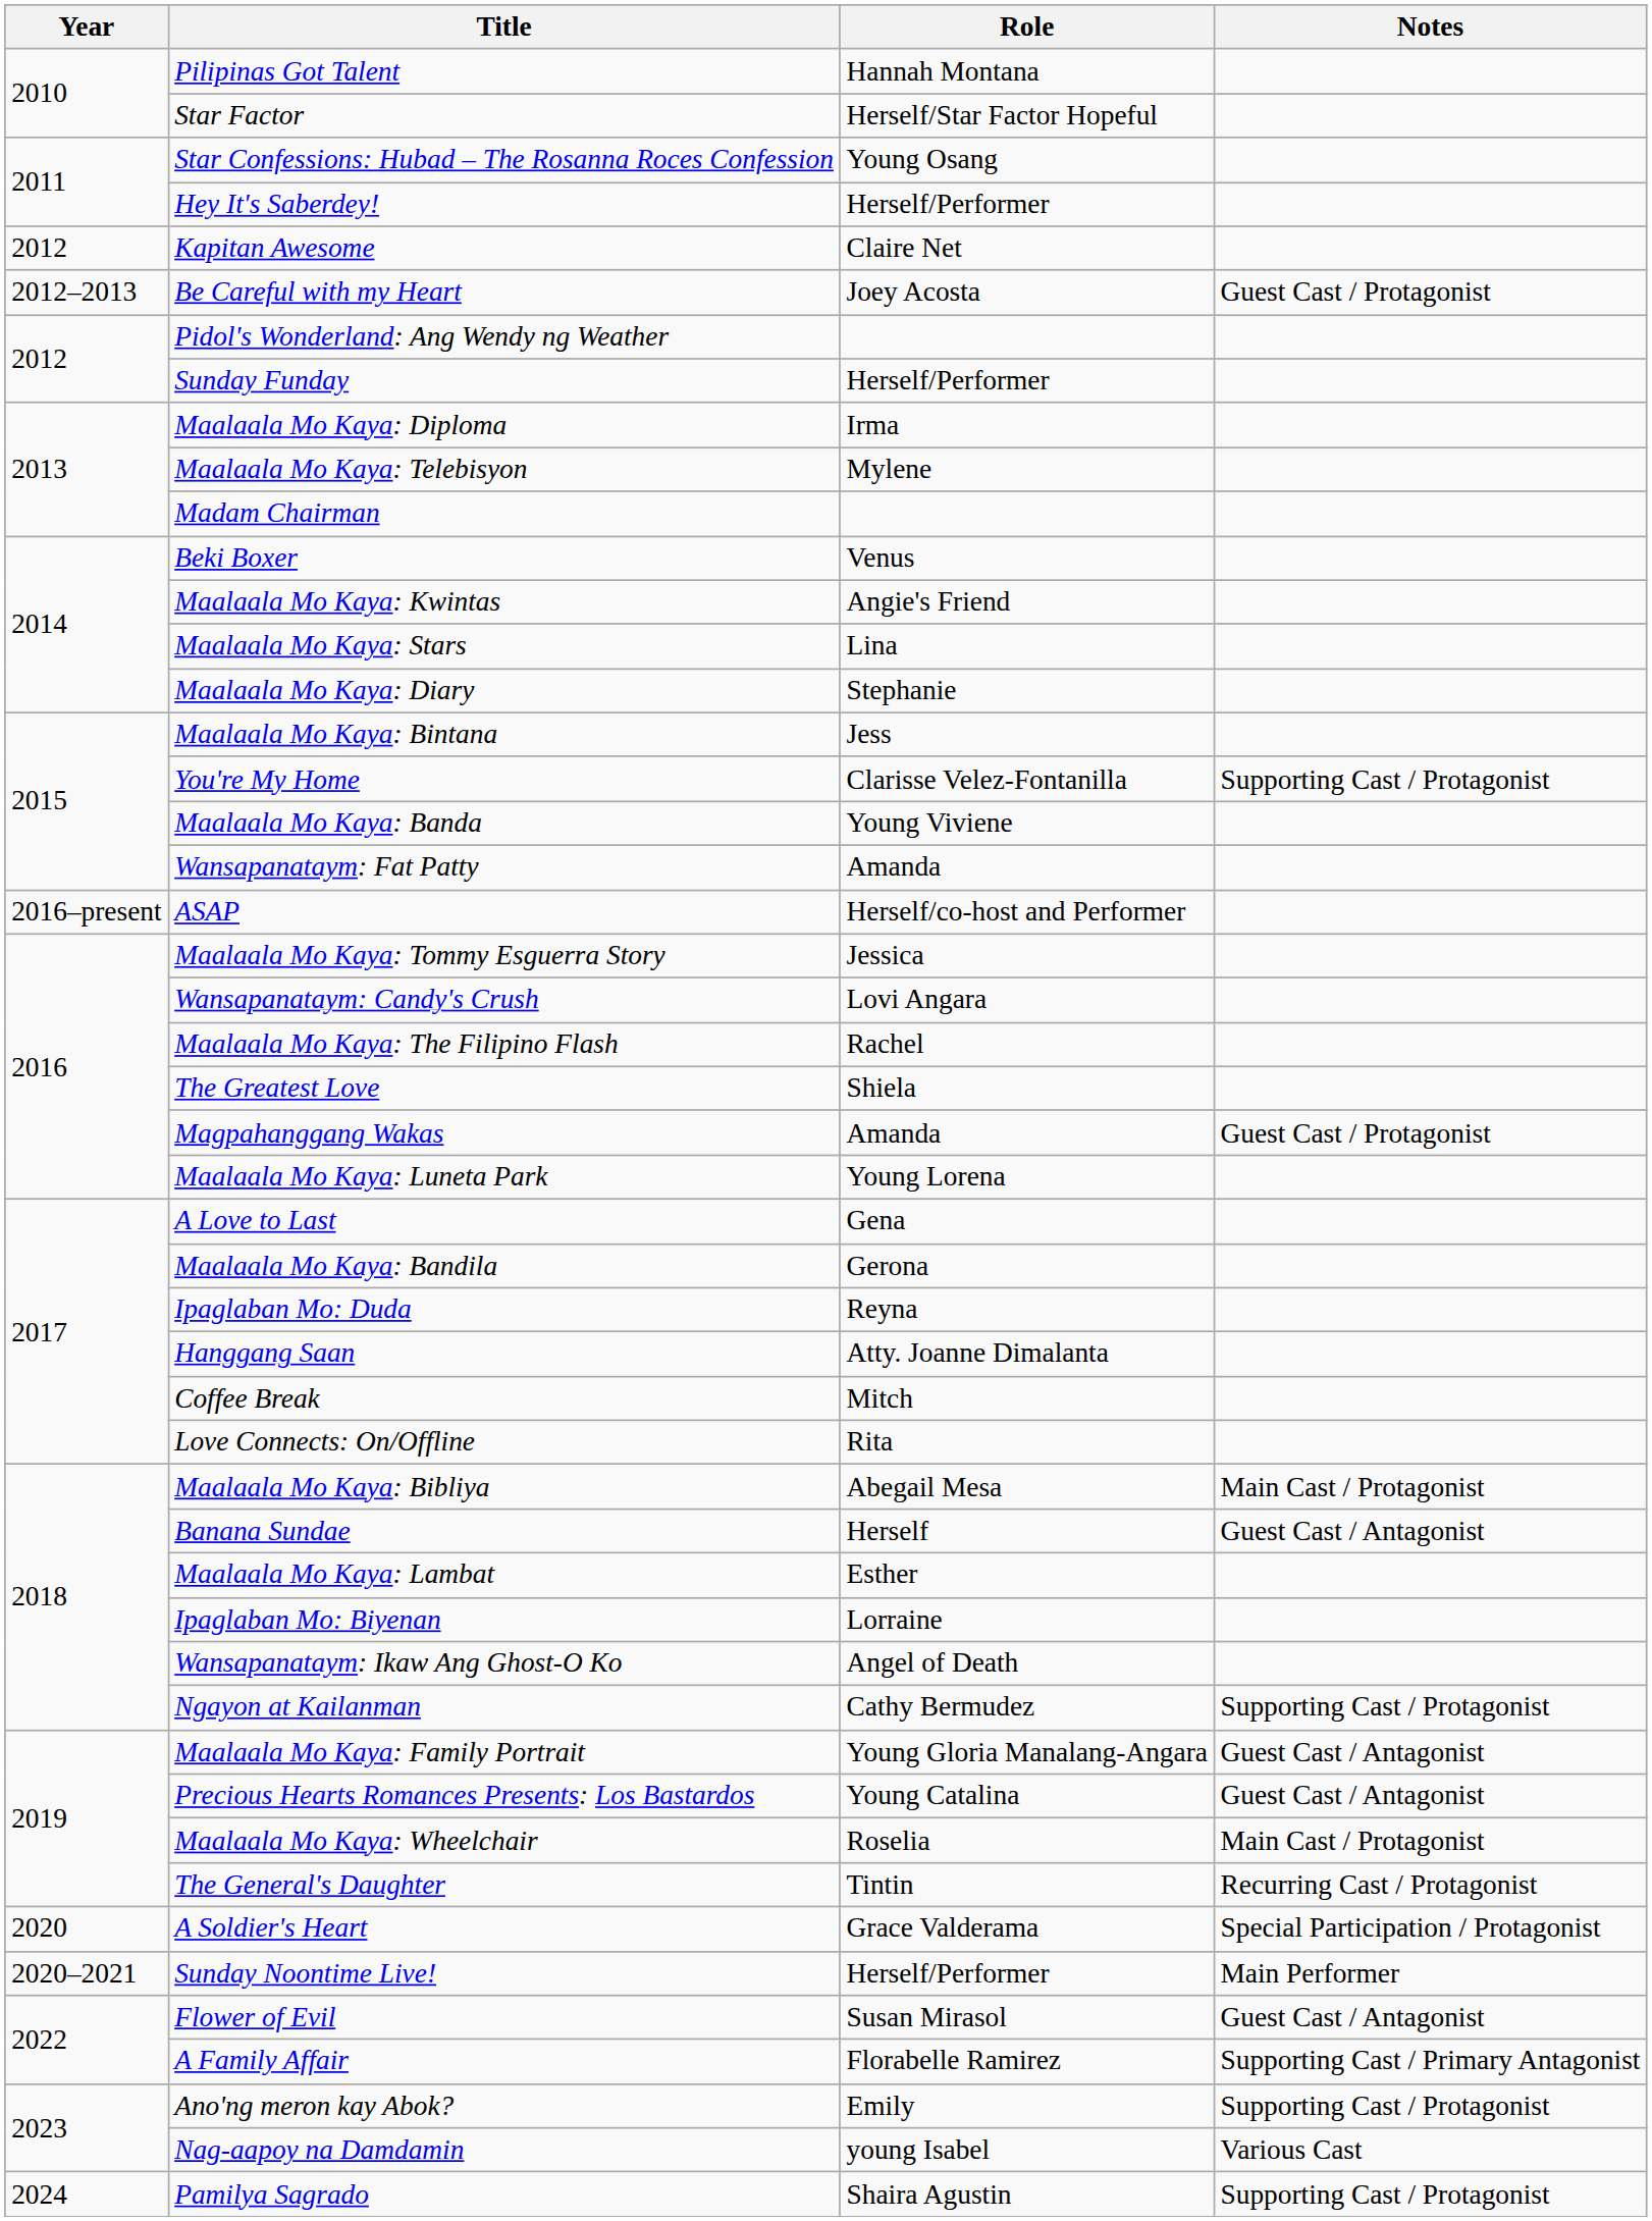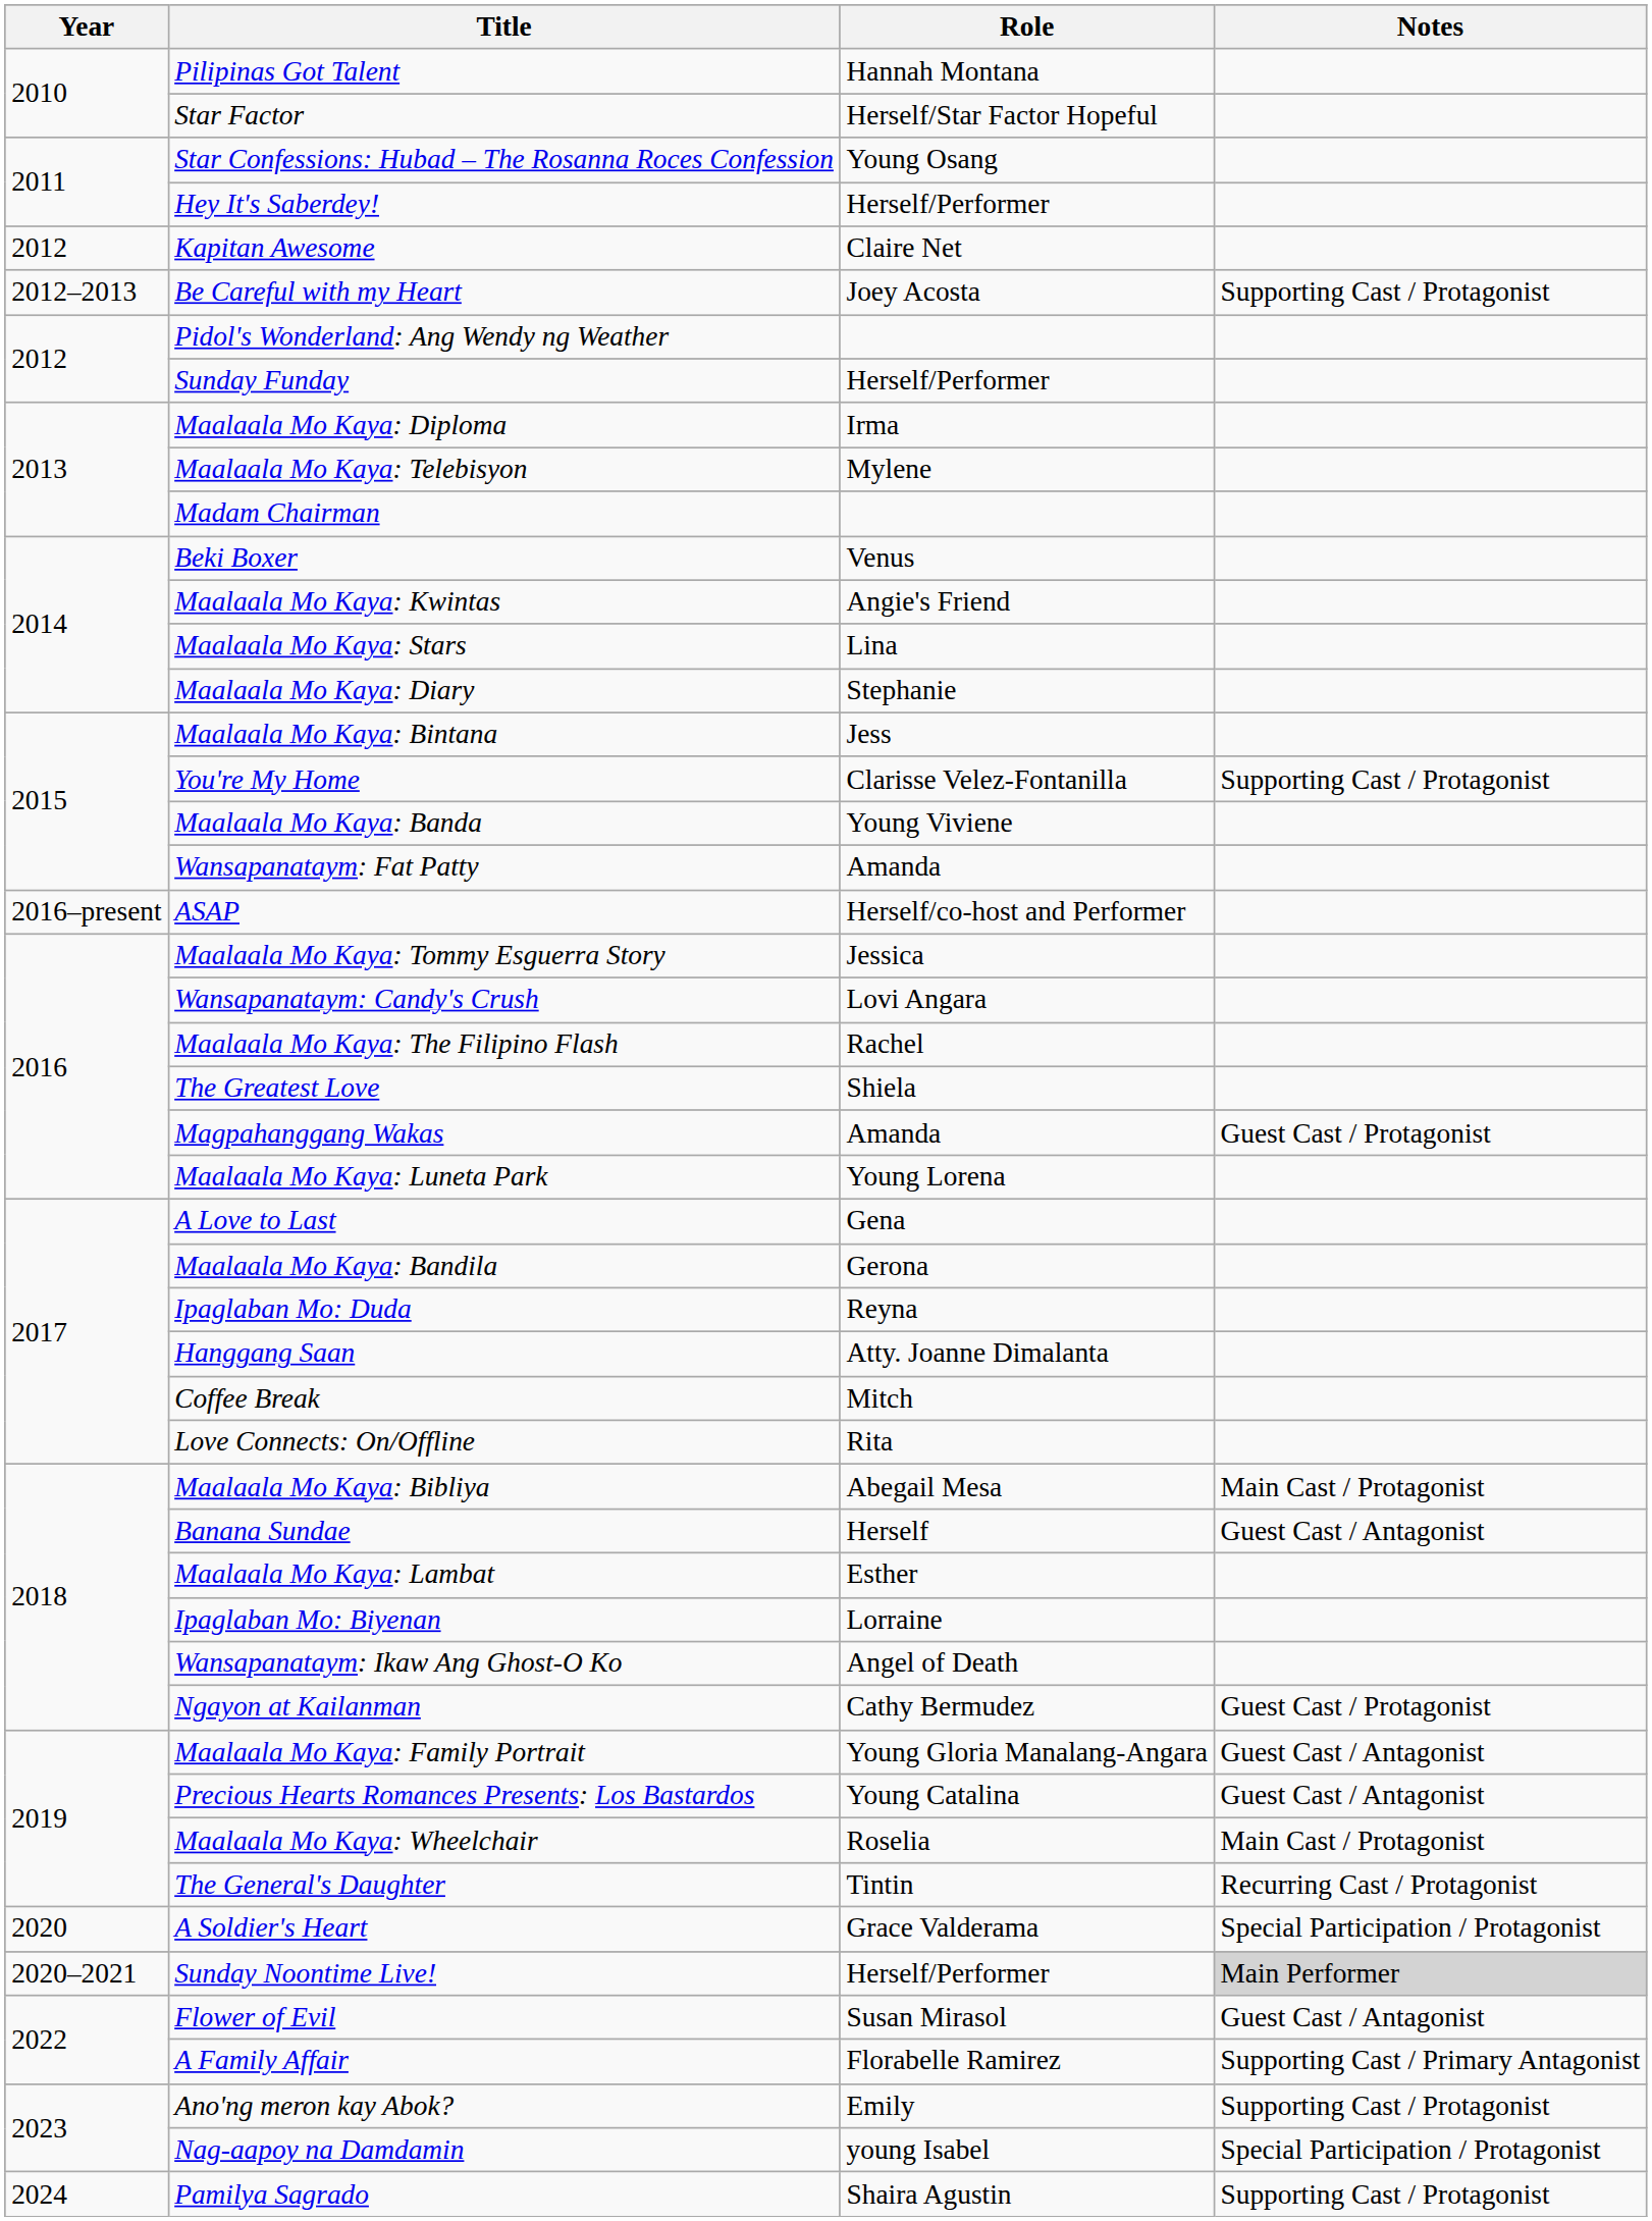 <table class="wikitable sortable">
 <tr>
 <th>Year</th>
 <th>Title</th>
 <th>Role</th>
 <th>Notes</th>
 </tr>
 <tr>
 <td rowspan=2>2010</td>
 <td><em><a href='#'>Pilipinas Got Talent</a></em></td>
 <td>Hannah Montana</td>
 <td></td>
 </tr>
 <tr>
 <td><em>Star Factor</em></td>
 <td>Herself/Star Factor Hopeful</td>
 <td></td>
 </tr>
 <tr>
 <td rowspan=2>2011</td>
 <td><em><a href='#'>Star Confessions: Hubad – The Rosanna Roces Confession</a></em></td>
 <td>Young Osang</td>
 <td></td>
 </tr>
 <tr>
 <td><em><a href='#'>Hey It's Saberdey!</a></em></td>
 <td>Herself/Performer</td>
 <td></td>
 </tr>
 <tr>
 <td>2012</td>
 <td><em><a href='#'>Kapitan Awesome</a></em></td>
 <td>Claire Net</td>
 <td></td>
 </tr>
 <tr>
 <td>2012–2013</td>
 <td><em><a href='#'>Be Careful with my Heart</a></em></td>
 <td>Joey Acosta</td>
-<td>Guest Cast / Protagonist</td>
+<td>Supporting Cast / Protagonist</td>
 </tr>
 <tr>
 <td rowspan=2>2012</td>
 <td><em><a href='#'>Pidol's Wonderland</a>: Ang Wendy ng Weather</em></td>
 <td></td>
 <td></td>
 </tr>
 <tr>
 <td><em><a href='#'>Sunday Funday</a></em></td>
 <td>Herself/Performer</td>
 <td></td>
 </tr>
 <tr>
 <td rowspan=3>2013</td>
 <td><em><a href='#'>Maalaala Mo Kaya</a>: Diploma</em></td>
 <td>Irma</td>
 <td></td>
 </tr>
 <tr>
 <td><em><a href='#'>Maalaala Mo Kaya</a>: Telebisyon</em></td>
 <td>Mylene</td>
 <td></td>
 </tr>
 <tr>
 <td><em><a href='#'>Madam Chairman</a></em></td>
 <td></td>
 <td></td>
 </tr>
 <tr>
 <td rowspan=4>2014</td>
 <td><em><a href='#'>Beki Boxer</a></em></td>
 <td>Venus</td>
 <td></td>
 </tr>
 <tr>
 <td><em><a href='#'>Maalaala Mo Kaya</a>: Kwintas</em></td>
 <td>Angie's Friend</td>
 <td></td>
 </tr>
 <tr>
 <td><em><a href='#'>Maalaala Mo Kaya</a>: Stars</em></td>
 <td>Lina</td>
 <td></td>
 </tr>
 <tr>
 <td><em><a href='#'>Maalaala Mo Kaya</a>: Diary</em></td>
 <td>Stephanie</td>
 <td></td>
 </tr>
 <tr>
 <td rowspan=4>2015</td>
 <td><em><a href='#'>Maalaala Mo Kaya</a>: Bintana</em></td>
 <td>Jess</td>
 <td></td>
 </tr>
 <tr>
 <td><em><a href='#'>You're My Home</a></em></td>
 <td>Clarisse Velez-Fontanilla</td>
 <td>Supporting Cast / Protagonist</td>
 </tr>
 <tr>
 <td><em><a href='#'>Maalaala Mo Kaya</a>: Banda</em></td>
 <td>Young Viviene</td>
 <td></td>
 </tr>
 <tr>
 <td><em><a href='#'>Wansapanataym</a>: Fat Patty</em></td>
 <td>Amanda</td>
 <td></td>
 </tr>
 <tr>
 <td>2016–present</td>
 <td><em><a href='#'>ASAP</a></em></td>
 <td>Herself/co-host and Performer</td>
 <td></td>
 </tr>
 <tr>
 <td rowspan=6>2016</td>
 <td><em><a href='#'>Maalaala Mo Kaya</a>: Tommy Esguerra Story </em></td>
 <td>Jessica</td>
 <td></td>
 </tr>
 <tr>
 <td><em><a href='#'>Wansapanataym: Candy's Crush</a></em></td>
 <td>Lovi Angara</td>
 <td></td>
 </tr>
 <tr>
 <td><em><a href='#'>Maalaala Mo Kaya</a>: The Filipino Flash</em></td>
 <td>Rachel</td>
 <td></td>
 </tr>
 <tr>
 <td><em><a href='#'>The Greatest Love</a></em></td>
 <td>Shiela</td>
 <td></td>
 </tr>
 <tr>
 <td><em><a href='#'>Magpahanggang Wakas</a></em></td>
 <td>Amanda</td>
 <td>Guest Cast / Protagonist</td>
 </tr>
 <tr>
 <td><em><a href='#'>Maalaala Mo Kaya</a>: Luneta Park</em></td>
 <td>Young Lorena</td>
 <td></td>
 </tr>
 <tr>
 <td rowspan=6>2017</td>
 <td><em><a href='#'>A Love to Last</a></em></td>
 <td>Gena</td>
 <td></td>
 </tr>
 <tr>
 <td><em><a href='#'>Maalaala Mo Kaya</a>: Bandila</em></td>
 <td>Gerona</td>
 <td></td>
 </tr>
 <tr>
 <td><em><a href='#'>Ipaglaban Mo: Duda</a></em></td>
 <td>Reyna</td>
 <td></td>
 </tr>
 <tr>
 <td><em><a href='#'>Hanggang Saan</a></em></td>
 <td>Atty. Joanne Dimalanta</td>
 <td></td>
 </tr>
 <tr>
 <td><em>Coffee Break</em></td>
 <td>Mitch</td>
 <td></td>
 </tr>
 <tr>
 <td><em>Love Connects: On/Offline</em></td>
 <td>Rita</td>
 <td></td>
 </tr>
 <tr>
 <td rowspan=6>2018</td>
 <td><em><a href='#'>Maalaala Mo Kaya</a>: Bibliya</em></td>
 <td>Abegail Mesa</td>
 <td>Main Cast / Protagonist</td>
 </tr>
 <tr>
 <td><em><a href='#'>Banana Sundae</a></em></td>
 <td>Herself</td>
 <td>Guest Cast / Antagonist</td>
 </tr>
 <tr>
 <td><em><a href='#'>Maalaala Mo Kaya</a>: Lambat</em></td>
 <td>Esther</td>
 <td></td>
 </tr>
 <tr>
 <td><em><a href='#'>Ipaglaban Mo: Biyenan</a></em></td>
 <td>Lorraine</td>
 <td></td>
 </tr>
 <tr>
 <td><em><a href='#'>Wansapanataym</a>: Ikaw Ang Ghost-O Ko</em></td>
 <td>Angel of Death</td>
 <td></td>
 </tr>
 <tr>
 <td><em><a href='#'>Ngayon at Kailanman</a></em></td>
 <td>Cathy Bermudez</td>
-<td>Supporting Cast / Protagonist</td>
+<td>Guest Cast / Protagonist</td>
 </tr>
 <tr>
 <td rowspan=4>2019</td>
 <td><em><a href='#'>Maalaala Mo Kaya</a>: Family Portrait</em></td>
 <td>Young Gloria Manalang-Angara</td>
 <td>Guest Cast / Antagonist</td>
 </tr>
 <tr>
 <td><em><a href='#'>Precious Hearts Romances Presents</a>: <a href='#'>Los Bastardos</a></em></td>
 <td>Young Catalina</td>
 <td>Guest Cast / Antagonist</td>
 </tr>
 <tr>
 <td><em><a href='#'>Maalaala Mo Kaya</a>: Wheelchair</em></td>
 <td>Roselia</td>
 <td>Main Cast / Protagonist</td>
 </tr>
 <tr>
 <td><em><a href='#'>The General's Daughter</a></em></td>
 <td>Tintin</td>
 <td>Recurring Cast / Protagonist</td>
 </tr>
 <tr>
 <td>2020</td>
 <td><em><a href='#'>A Soldier's Heart</a></em></td>
 <td>Grace Valderama</td>
 <td>Special Participation / Protagonist</td>
 </tr>
 <tr>
 <td>2020–2021</td>
 <td><em><a href='#'>Sunday Noontime Live!</a></em></td>
 <td>Herself/Performer</td>
-<td>Main Performer</td>
+<td style="background: lightgrey;">Main Performer</td>
 </tr>
 <tr>
 <td rowspan="2">2022</td>
 <td><em><a href='#'>Flower of Evil</a></em></td>
 <td>Susan Mirasol</td>
 <td>Guest Cast / Antagonist</td>
 </tr>
 <tr>
 <td><em><a href='#'>A Family Affair</a></em></td>
 <td>Florabelle  Ramirez</td>
 <td>Supporting Cast / Primary Antagonist</td>
 </tr>
 <tr>
 <td rowspan="2">2023</td>
 <td><em>Ano'ng meron kay Abok?</em></td>
 <td>Emily</td>
 <td>Supporting Cast / Protagonist</td>
 </tr>
 <tr>
 <td><em><a href='#'>Nag-aapoy na Damdamin</a></em></td>
 <td>young Isabel</td>
-<td>Various Cast</td>
+<td>Special Participation / Protagonist</td>
 </tr>
 <tr>
 <td>2024</td>
 <td><em><a href='#'>Pamilya Sagrado</a></em></td>
 <td>Shaira Agustin</td>
 <td>Supporting Cast / Protagonist</td>
 </tr>
 </table>
